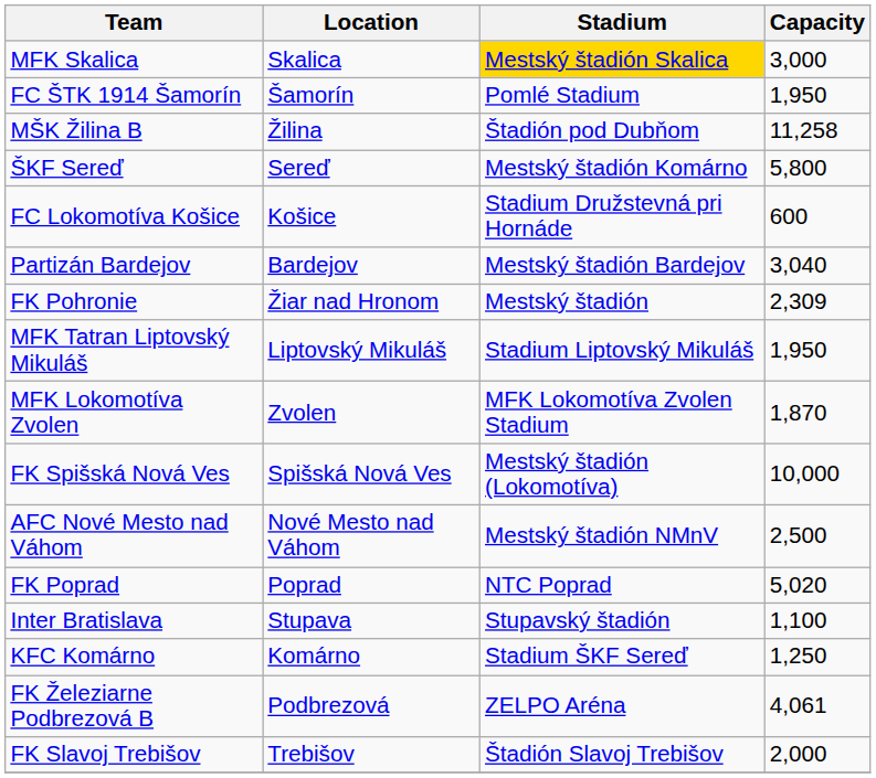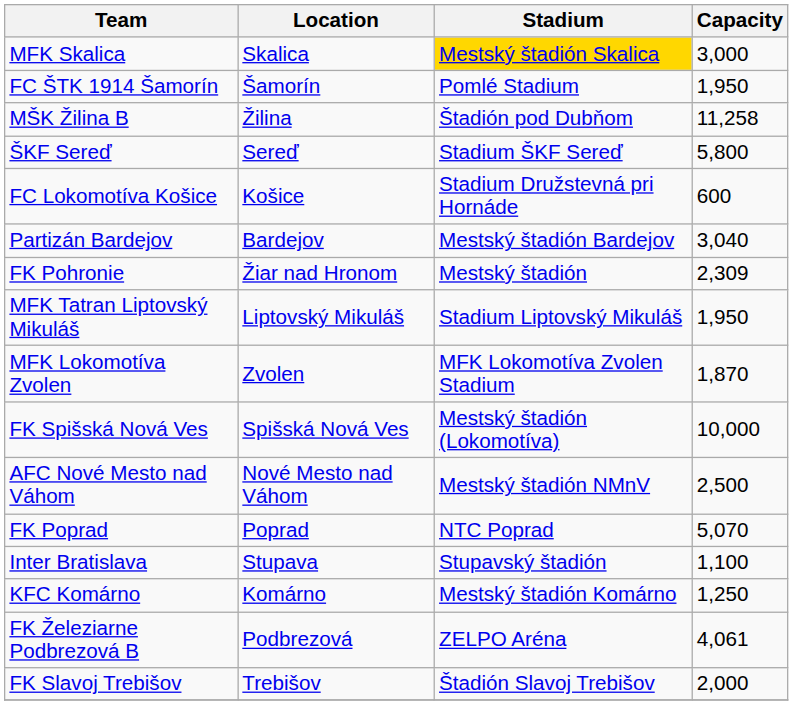 <table class="wikitable sortable" style="text-align:left;">
 <tr>
 <th>Team</th>
 <th>Location</th>
 <th>Stadium</th>
 <th>Capacity</th>
 </tr>
 <tr>
 <td><a href='#'>MFK Skalica</a></td>
 <td><a href='#'>Skalica</a></td>
 <td style="background: gold;"><a href='#'>Mestský štadión Skalica</a></td>
 <td>3,000</td>
 </tr>
 <tr>
 <td><a href='#'>FC ŠTK 1914 Šamorín</a></td>
 <td><a href='#'>Šamorín</a></td>
 <td><a href='#'>Pomlé Stadium</a></td>
 <td>1,950</td>
 </tr>
 <tr>
 <td><a href='#'>MŠK Žilina B</a></td>
 <td><a href='#'>Žilina</a></td>
 <td><a href='#'>Štadión pod Dubňom</a></td>
 <td>11,258</td>
 </tr>
 <tr>
 <td><a href='#'>ŠKF Sereď</a></td>
 <td><a href='#'>Sereď</a></td>
-<td><a href='#'>Mestský štadión Komárno</a></td>
+<td><a href='#'>Stadium ŠKF Sereď</a></td>
 <td>5,800</td>
 </tr>
 <tr>
 <td><a href='#'>FC Lokomotíva Košice</a></td>
 <td><a href='#'>Košice</a></td>
 <td><a href='#'>Stadium Družstevná pri Hornáde</a></td>
 <td>600</td>
 </tr>
 <tr>
 <td><a href='#'>Partizán Bardejov</a></td>
 <td><a href='#'>Bardejov</a></td>
 <td><a href='#'>Mestský štadión Bardejov</a></td>
 <td>3,040</td>
 </tr>
 <tr>
 <td><a href='#'>FK Pohronie</a></td>
 <td><a href='#'>Žiar nad Hronom</a></td>
 <td><a href='#'>Mestský štadión</a></td>
 <td>2,309</td>
 </tr>
 <tr>
 <td><a href='#'>MFK Tatran Liptovský Mikuláš</a></td>
 <td><a href='#'>Liptovský Mikuláš</a></td>
 <td><a href='#'>Stadium Liptovský Mikuláš</a></td>
 <td>1,950</td>
 </tr>
 <tr>
 <td><a href='#'>MFK Lokomotíva Zvolen</a></td>
 <td><a href='#'>Zvolen</a></td>
 <td><a href='#'>MFK Lokomotíva Zvolen Stadium</a></td>
 <td>1,870</td>
 </tr>
 <tr>
 <td><a href='#'>FK Spišská Nová Ves</a></td>
 <td><a href='#'>Spišská Nová Ves</a></td>
 <td><a href='#'>Mestský štadión (Lokomotíva)</a></td>
 <td>10,000</td>
 </tr>
 <tr>
 <td><a href='#'>AFC Nové Mesto nad Váhom</a></td>
 <td><a href='#'>Nové Mesto nad Váhom</a></td>
 <td><a href='#'>Mestský štadión NMnV</a></td>
 <td>2,500</td>
 </tr>
 <tr>
 <td><a href='#'>FK Poprad</a></td>
 <td><a href='#'>Poprad</a></td>
 <td><a href='#'>NTC Poprad</a></td>
-<td>5,020</td>
+<td>5,070</td>
 </tr>
 <tr>
 <td><a href='#'>Inter Bratislava</a></td>
 <td><a href='#'>Stupava</a></td>
 <td><a href='#'>Stupavský štadión</a></td>
 <td>1,100</td>
 </tr>
 <tr>
 <td><a href='#'>KFC Komárno</a></td>
 <td><a href='#'>Komárno</a></td>
-<td><a href='#'>Stadium ŠKF Sereď</a></td>
+<td><a href='#'>Mestský štadión Komárno</a></td>
 <td>1,250</td>
 </tr>
 <tr>
 <td><a href='#'>FK Železiarne Podbrezová B</a></td>
 <td><a href='#'>Podbrezová</a></td>
 <td><a href='#'>ZELPO Aréna</a></td>
 <td>4,061</td>
 </tr>
 <tr>
 <td><a href='#'>FK Slavoj Trebišov</a></td>
 <td><a href='#'>Trebišov</a></td>
 <td><a href='#'>Štadión Slavoj Trebišov</a></td>
 <td>2,000</td>
 </tr>
 <tr>
 </tr>
 </table>
